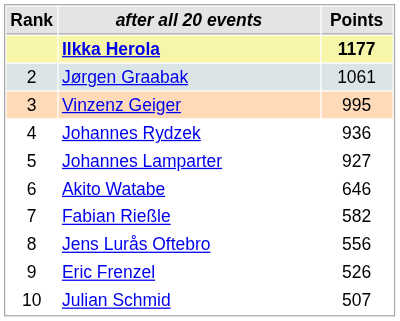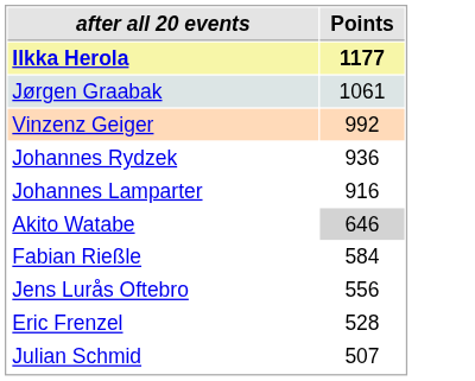 <table cellspacing="1" cellpadding="3" style="border:1px solid #AAAAAA;font-size:86%">
 <tr style="background-color: #E4E4E4;">
-<th style="border-bottom:1px solid #AAAAAA; width: 10px;">Rank</th>
 <th style="border-bottom:1px solid #AAAAAA; width: 200px;"><em>after all 20 events</em></th>
 <th style="border-bottom:1px solid #AAAAAA; width: 50px;">Points</th>
 </tr>
 <tr style="background:#f7f6a8;">
-<td align=center></td>
 <td> <strong><a href='#'>Ilkka Herola</a></strong></td>
 <td align=center><strong>1177</strong></td>
 </tr>
 <tr style="background:#dce5e5;">
-<td align=center>2</td>
 <td> <a href='#'>Jørgen Graabak</a></td>
 <td align=center>1061</td>
 </tr>
 <tr style="background:#ffdab9;">
-<td align=center>3</td>
 <td> <a href='#'>Vinzenz Geiger</a></td>
-<td align=center>995</td>
+<td align=center>992</td>
 </tr>
 <tr>
-<td align=center>4</td>
 <td> <a href='#'>Johannes Rydzek</a></td>
 <td align=center>936</td>
 </tr>
 <tr>
-<td align=center>5</td>
 <td> <a href='#'>Johannes Lamparter</a></td>
-<td align=center>927</td>
+<td align=center>916</td>
 </tr>
 <tr>
-<td align=center>6</td>
 <td> <a href='#'>Akito Watabe</a></td>
-<td align=center>646</td>
+<td align=center style="background: lightgrey;">646</td>
 </tr>
 <tr>
-<td align=center>7</td>
 <td> <a href='#'>Fabian Rießle</a></td>
-<td align=center>582</td>
+<td align=center>584</td>
 </tr>
 <tr>
-<td align=center>8</td>
 <td> <a href='#'>Jens Lurås Oftebro</a></td>
 <td align=center>556</td>
 </tr>
 <tr>
-<td align=center>9</td>
 <td> <a href='#'>Eric Frenzel</a></td>
-<td align=center>526</td>
+<td align=center>528</td>
 </tr>
 <tr>
-<td align=center>10</td>
 <td> <a href='#'>Julian Schmid</a></td>
 <td align=center>507</td>
 </tr>
 </table>
